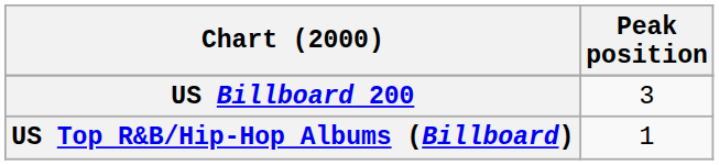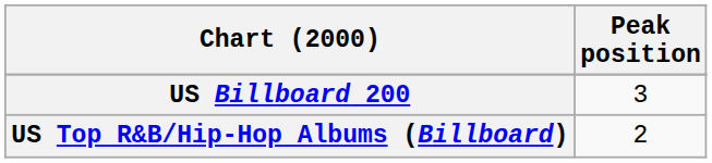 <table class="wikitable sortable plainrowheaders" style="text-align:center">
 <tr>
 <th scope="col">Chart (2000)</th>
 <th scope="col">Peak<br>position</th>
 </tr>
 <tr>
 </tr>
 <tr>
 </tr>
 <tr>
 </tr>
 <tr>
 </tr>
 <tr>
 </tr>
 <tr>
 </tr>
 <tr>
 <th scope="row">US <a href='#'><em>Billboard</em> 200</a></th>
 <td>3</td>
 </tr>
 <tr>
 <th scope="row">US <a href='#'>Top R&B/Hip-Hop Albums</a> (<em><a href='#'>Billboard</a></em>)</th>
-<td>1</td>
+<td>2</td>
 </tr>
 </table>
